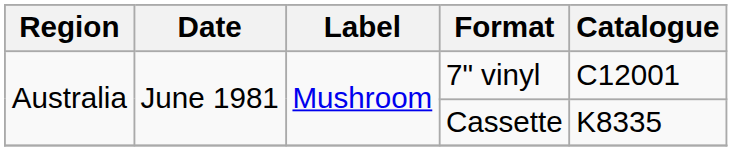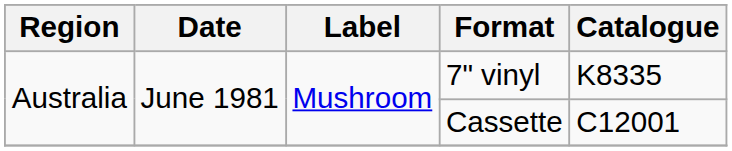 <table class="wikitable">
 <tr>
 <th>Region</th>
 <th>Date</th>
 <th>Label</th>
 <th>Format</th>
 <th>Catalogue</th>
 </tr>
 <tr>
 <td rowspan="2">Australia</td>
 <td rowspan="2">June 1981</td>
 <td rowspan="2"><a href='#'>Mushroom</a></td>
 <td>7" vinyl</td>
-<td>C12001</td>
+<td>K8335</td>
 </tr>
 <tr>
 <td>Cassette</td>
-<td>K8335</td>
+<td>C12001</td>
 </tr>
 <tr>
 </tr>
 </table>
